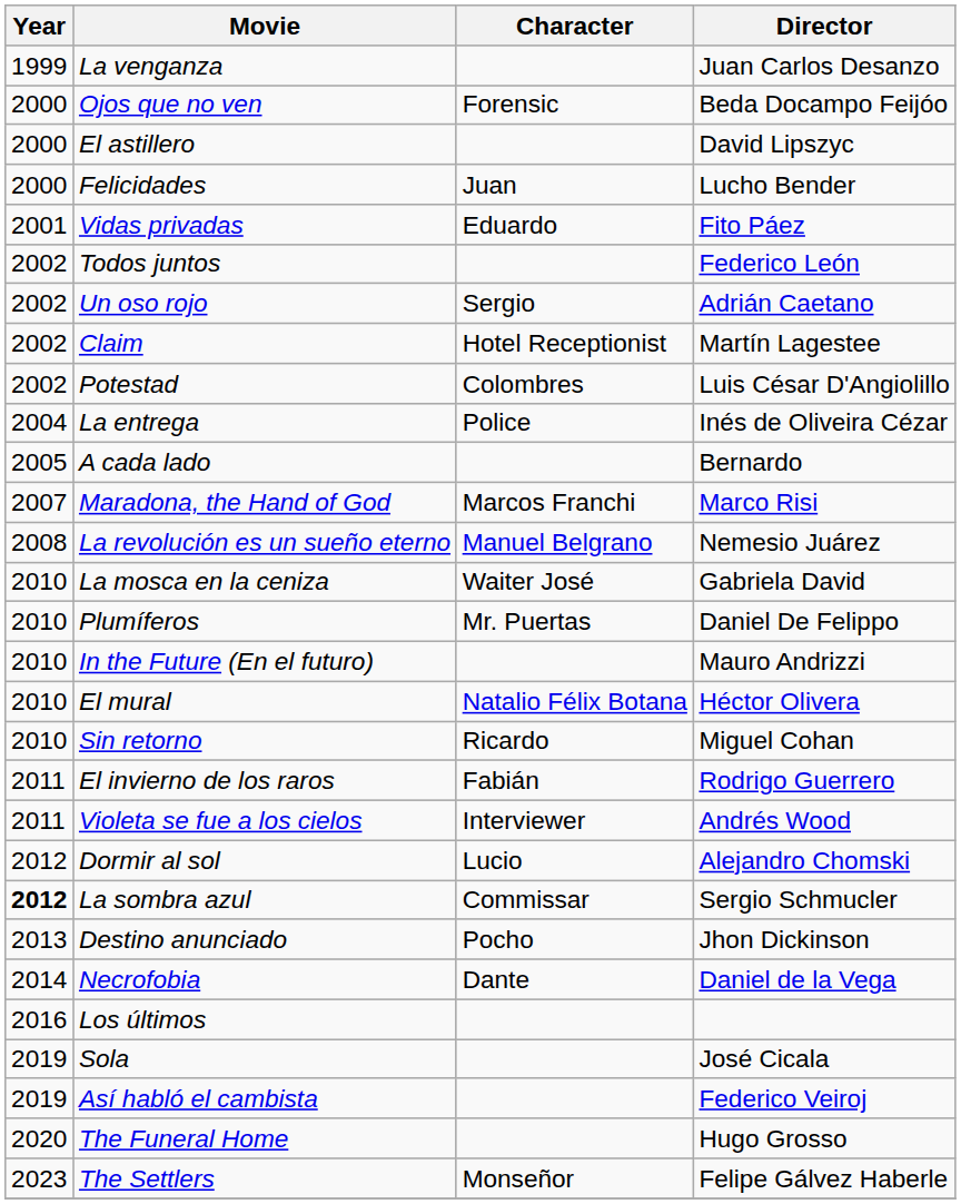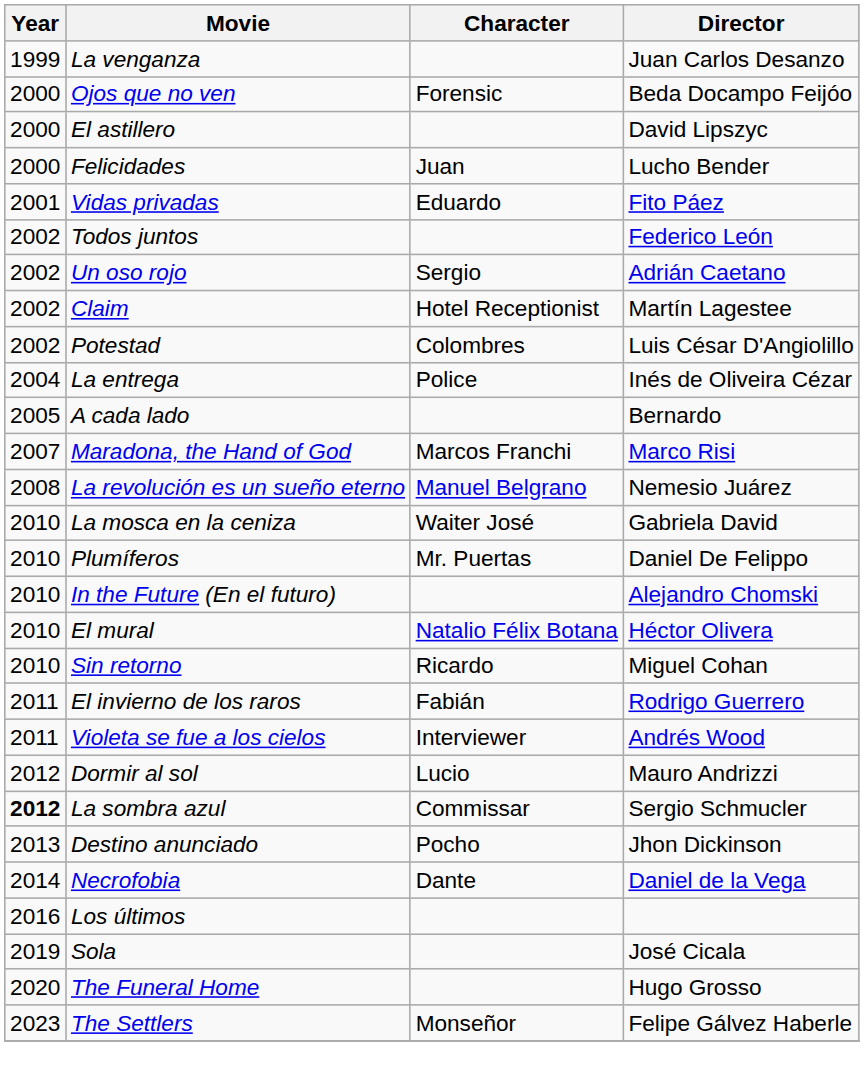 <table class="wikitable" style="font-size: 90%;">
 <tr>
 <th>Year</th>
 <th>Movie</th>
 <th>Character</th>
 <th>Director</th>
 </tr>
 <tr>
 <td>1999</td>
 <td><em>La venganza</em></td>
 <td></td>
 <td>Juan Carlos Desanzo</td>
 </tr>
 <tr>
 <td>2000</td>
 <td><em><a href='#'>Ojos que no ven</a></em></td>
 <td>Forensic</td>
 <td>Beda Docampo Feijóo</td>
 </tr>
 <tr>
 <td>2000</td>
 <td><em>El astillero</em></td>
 <td></td>
 <td>David Lipszyc</td>
 </tr>
 <tr>
 <td>2000</td>
 <td><em>Felicidades</em></td>
 <td>Juan</td>
 <td>Lucho Bender</td>
 </tr>
 <tr>
 <td>2001</td>
 <td><em><a href='#'>Vidas privadas</a></em></td>
 <td>Eduardo</td>
 <td><a href='#'>Fito Páez</a></td>
 </tr>
 <tr>
 <td>2002</td>
 <td><em>Todos juntos</em></td>
 <td></td>
 <td><a href='#'>Federico León</a></td>
 </tr>
 <tr>
 <td>2002</td>
 <td><em><a href='#'>Un oso rojo</a></em></td>
 <td>Sergio</td>
 <td><a href='#'>Adrián Caetano</a></td>
 </tr>
 <tr>
 <td>2002</td>
 <td><em><a href='#'>Claim</a></em></td>
 <td>Hotel Receptionist</td>
 <td>Martín Lagestee</td>
 </tr>
 <tr>
 <td>2002</td>
 <td><em>Potestad</em></td>
 <td>Colombres</td>
 <td>Luis César D'Angiolillo</td>
 </tr>
 <tr>
 <td>2004</td>
 <td><em>La entrega</em></td>
 <td>Police</td>
 <td>Inés de Oliveira Cézar</td>
 </tr>
 <tr>
 <td>2005</td>
 <td><em>A cada lado</em></td>
 <td></td>
 <td>Bernardo</td>
 </tr>
 <tr>
 <td>2007</td>
 <td><em><a href='#'>Maradona, the Hand of God</a></em></td>
 <td>Marcos Franchi</td>
 <td><a href='#'>Marco Risi</a></td>
 </tr>
 <tr>
 <td>2008</td>
 <td><em><a href='#'>La revolución es un sueño eterno</a></em></td>
 <td><a href='#'>Manuel Belgrano</a></td>
 <td>Nemesio Juárez</td>
 </tr>
 <tr>
 <td>2010</td>
 <td><em>La mosca en la ceniza</em></td>
 <td>Waiter José</td>
 <td>Gabriela David</td>
 </tr>
 <tr>
 <td>2010</td>
 <td><em>Plumíferos</em></td>
 <td>Mr. Puertas</td>
 <td>Daniel De Felippo</td>
 </tr>
 <tr>
 <td>2010</td>
 <td><em><a href='#'>In the Future</a> (En el futuro)</em></td>
 <td></td>
-<td>Mauro Andrizzi</td>
+<td><a href='#'>Alejandro Chomski</a></td>
 </tr>
 <tr>
 <td>2010</td>
 <td><em>El mural</em></td>
 <td><a href='#'>Natalio Félix Botana</a></td>
 <td><a href='#'>Héctor Olivera</a></td>
 </tr>
 <tr>
 <td>2010</td>
 <td><em><a href='#'>Sin retorno</a></em></td>
 <td>Ricardo</td>
 <td>Miguel Cohan</td>
 </tr>
 <tr>
 <td>2011</td>
 <td><em>El invierno de los raros</em></td>
 <td>Fabián</td>
 <td><a href='#'>Rodrigo Guerrero</a></td>
 </tr>
 <tr>
 <td>2011</td>
 <td><em><a href='#'>Violeta se fue a los cielos</a></em></td>
 <td>Interviewer</td>
 <td><a href='#'>Andrés Wood</a></td>
 </tr>
 <tr>
 <td>2012</td>
 <td><em>Dormir al sol</em></td>
 <td>Lucio</td>
-<td><a href='#'>Alejandro Chomski</a></td>
+<td>Mauro Andrizzi</td>
 </tr>
 <tr>
 <td><strong>2012</strong></td>
 <td><em>La sombra azul</em></td>
 <td>Commissar</td>
 <td>Sergio Schmucler</td>
 </tr>
 <tr>
 <td>2013</td>
 <td><em>Destino anunciado</em></td>
 <td>Pocho</td>
 <td>Jhon Dickinson</td>
 </tr>
 <tr>
 <td>2014</td>
 <td><em><a href='#'>Necrofobia</a></em></td>
 <td>Dante</td>
 <td><a href='#'>Daniel de la Vega</a></td>
 </tr>
 <tr>
 <td>2016</td>
 <td><em>Los últimos</em></td>
 <td></td>
 <td></td>
 </tr>
 <tr>
 <td>2019</td>
 <td><em>Sola</em></td>
 <td></td>
 <td>José Cicala</td>
 </tr>
 <tr>
-<td>2019</td>
-<td><em><a href='#'>Así habló el cambista</a></em></td>
-<td></td>
-<td><a href='#'>Federico Veiroj</a></td>
-</tr>
-<tr>
 <td>2020</td>
 <td><em><a href='#'>The Funeral Home</a></em></td>
 <td></td>
 <td>Hugo Grosso</td>
 </tr>
 <tr>
 <td>2023</td>
 <td><em><a href='#'>The Settlers</a></em></td>
 <td>Monseñor</td>
 <td>Felipe Gálvez Haberle</td>
 </tr>
 <tr>
 </tr>
 </table>
